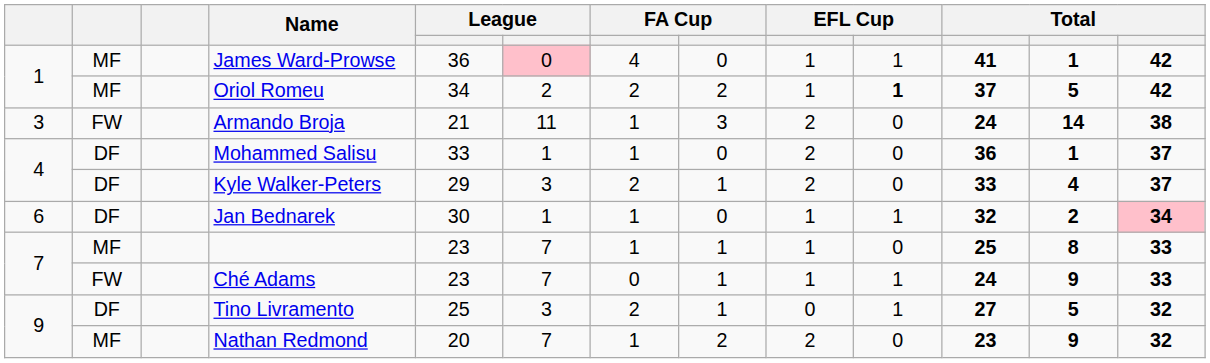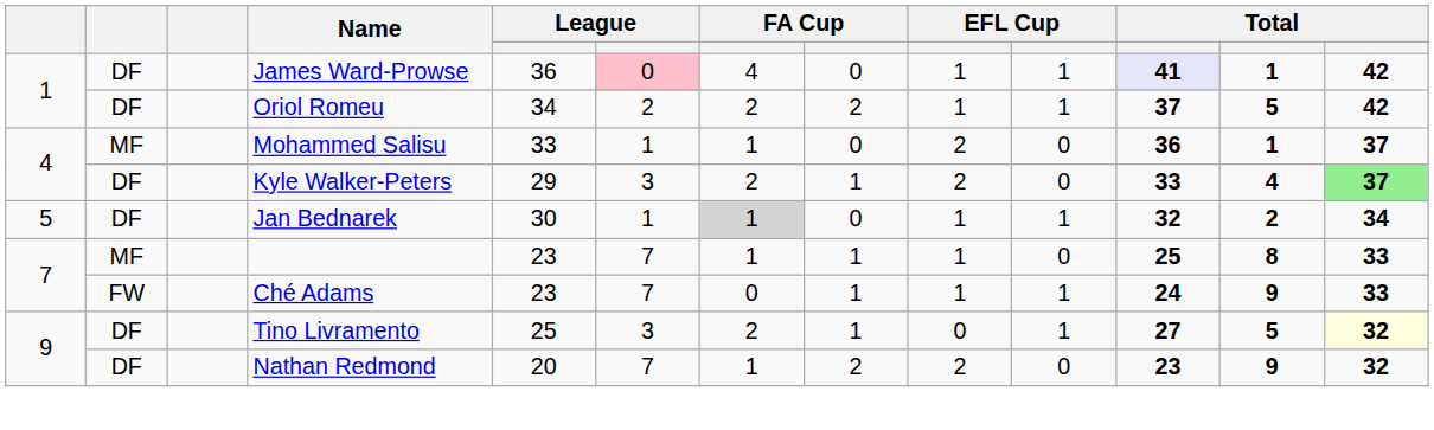 <table class="wikitable plainrowheaders" style="text-align:center;">
 <tr>
 <th scope="col" rowspan="2" style="width:3em;"></th>
 <th scope="col" rowspan="2" style="width:3em;"></th>
 <th scope="col" rowspan="2" style="width:3em;"></th>
 <th scope="col" rowspan="2" style="width:10em;">Name</th>
 <th scope="col" colspan="2">League</th>
 <th scope="col" colspan="2">FA Cup</th>
 <th scope="col" colspan="2">EFL Cup</th>
 <th scope="col" colspan="3">Total</th>
 </tr>
 <tr>
 <th scope="col" style="width:4em;"></th>
 <th scope="col" style="width:4em;"></th>
 <th scope="col" style="width:4em;"></th>
 <th scope="col" style="width:4em;"></th>
 <th scope="col" style="width:4em;"></th>
 <th scope="col" style="width:4em;"></th>
 <th scope="col" style="width:4em;"></th>
 <th scope="col" style="width:4em;"></th>
 <th scope="col" style="width:4em;"></th>
 </tr>
 <tr>
 <td rowspan="2">1</td>
-<td>MF</td>
+<td>DF</td>
 <td></td>
 <td align="left"><a href='#'>James Ward-Prowse</a></td>
 <td>36</td>
 <td style="background: pink;">0</td>
 <td>4</td>
 <td>0</td>
 <td>1</td>
 <td>1</td>
-<td><strong>41</strong></td>
+<td style="background: lavender;"><strong>41</strong></td>
 <td><strong>1</strong></td>
 <td><strong>42</strong></td>
 </tr>
 <tr>
-<td>MF</td>
+<td>DF</td>
 <td></td>
 <td align="left"><a href='#'>Oriol Romeu</a></td>
 <td>34</td>
 <td>2</td>
 <td>2</td>
 <td>2</td>
 <td>1</td>
-<td><strong>1</strong></td>
+<td>1</td>
 <td><strong>37</strong></td>
 <td><strong>5</strong></td>
 <td><strong>42</strong></td>
 </tr>
 <tr>
-<td>3</td>
-<td>FW</td>
-<td></td>
-<td align="left"><a href='#'>Armando Broja</a></td>
-<td>21</td>
-<td>11</td>
-<td>1</td>
-<td>3</td>
-<td>2</td>
-<td>0</td>
-<td><strong>24</strong></td>
-<td><strong>14</strong></td>
-<td><strong>38</strong></td>
-</tr>
-<tr>
 <td rowspan="2">4</td>
-<td>DF</td>
+<td>MF</td>
 <td></td>
 <td align="left"><a href='#'>Mohammed Salisu</a></td>
 <td>33</td>
 <td>1</td>
 <td>1</td>
 <td>0</td>
 <td>2</td>
 <td>0</td>
 <td><strong>36</strong></td>
 <td><strong>1</strong></td>
 <td><strong>37</strong></td>
 </tr>
 <tr>
 <td>DF</td>
 <td></td>
 <td align="left"><a href='#'>Kyle Walker-Peters</a></td>
 <td>29</td>
 <td>3</td>
 <td>2</td>
 <td>1</td>
 <td>2</td>
 <td>0</td>
 <td><strong>33</strong></td>
 <td><strong>4</strong></td>
-<td><strong>37</strong></td>
+<td style="background: lightgreen;"><strong>37</strong></td>
 </tr>
 <tr>
-<td>6</td>
+<td>5</td>
 <td>DF</td>
 <td></td>
 <td align="left"><a href='#'>Jan Bednarek</a></td>
 <td>30</td>
 <td>1</td>
-<td>1</td>
+<td style="background: lightgrey;">1</td>
 <td>0</td>
 <td>1</td>
 <td>1</td>
 <td><strong>32</strong></td>
 <td><strong>2</strong></td>
-<td style="background: pink;"><strong>34</strong></td>
+<td><strong>34</strong></td>
 </tr>
 <tr>
 <td rowspan="2">7</td>
 <td>MF</td>
 <td></td>
 <td align="left"></td>
 <td>23</td>
 <td>7</td>
 <td>1</td>
 <td>1</td>
 <td>1</td>
 <td>0</td>
 <td><strong>25</strong></td>
 <td><strong>8</strong></td>
 <td><strong>33</strong></td>
 </tr>
 <tr>
 <td>FW</td>
 <td></td>
 <td align="left"><a href='#'>Ché Adams</a></td>
 <td>23</td>
 <td>7</td>
 <td>0</td>
 <td>1</td>
 <td>1</td>
 <td>1</td>
 <td><strong>24</strong></td>
 <td><strong>9</strong></td>
 <td><strong>33</strong></td>
 </tr>
 <tr>
 <td rowspan="2">9</td>
 <td>DF</td>
 <td></td>
 <td align="left"><a href='#'>Tino Livramento</a></td>
 <td>25</td>
 <td>3</td>
 <td>2</td>
 <td>1</td>
 <td>0</td>
 <td>1</td>
 <td><strong>27</strong></td>
 <td><strong>5</strong></td>
-<td><strong>32</strong></td>
+<td style="background: lightyellow;"><strong>32</strong></td>
 </tr>
 <tr>
-<td>MF</td>
+<td>DF</td>
 <td></td>
 <td align="left"><a href='#'>Nathan Redmond</a></td>
 <td>20</td>
 <td>7</td>
 <td>1</td>
 <td>2</td>
 <td>2</td>
 <td>0</td>
 <td><strong>23</strong></td>
 <td><strong>9</strong></td>
 <td><strong>32</strong></td>
 </tr>
 </table>
